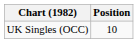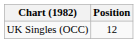 <table class="wikitable">
 <tr>
 <th>Chart (1982)</th>
 <th>Position</th>
 </tr>
 <tr>
 <td>UK Singles (OCC)</td>
-<td style="text-align:center;">10</td>
+<td style="text-align:center;">12</td>
 </tr>
 </table>
